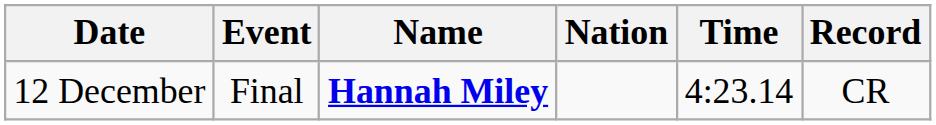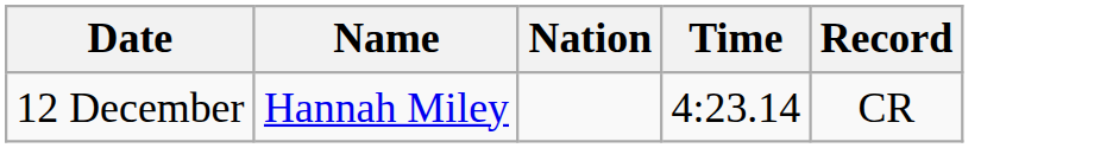 <table class=wikitable style=text-align:center>
 <tr>
 <th>Date</th>
-<th>Event</th>
 <th>Name</th>
 <th>Nation</th>
 <th>Time</th>
 <th>Record</th>
 </tr>
 <tr>
 <td>12 December</td>
-<td>Final</td>
-<td align=left><strong><a href='#'>Hannah Miley</a></strong></td>
+<td align=left><a href='#'>Hannah Miley</a></td>
 <td align=left></td>
 <td>4:23.14</td>
 <td>CR</td>
 </tr>
 </table>
